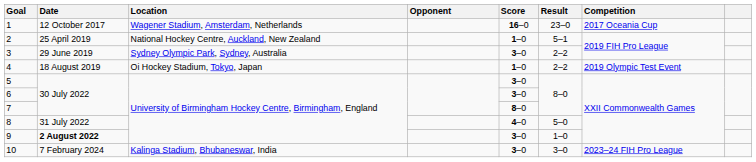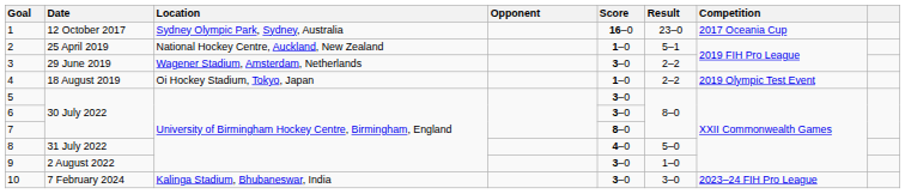 <table class="wikitable sortable" style="font-size:90%" width=97%>
 <tr>
 <th style="width: 25px; text-align: left">Goal</th>
 <th style="width: 100px; text-align: left">Date</th>
 <th style="width: 320px; text-align: left">Location</th>
 <th style="width: 100px; text-align: left">Opponent</th>
 <th style="width: 30px; text-align: left">Score</th>
 <th style="width: 30px; text-align: left">Result</th>
 <th style="width: 160px; text-align: left">Competition</th>
 <th style="width: 25px; text-align: left"></th>
 </tr>
 <tr>
 <td>1</td>
 <td>12 October 2017</td>
-<td><a href='#'>Wagener Stadium</a>, <a href='#'>Amsterdam</a>, Netherlands</td>
+<td><a href='#'>Sydney Olympic Park</a>, <a href='#'>Sydney</a>, Australia</td>
 <td></td>
 <td align="center"><strong>16</strong>–0</td>
 <td align="center">23–0</td>
 <td><a href='#'>2017 Oceania Cup</a></td>
 <td></td>
 </tr>
 <tr>
 <td>2</td>
 <td>25 April 2019</td>
 <td>National Hockey Centre, <a href='#'>Auckland</a>, New Zealand</td>
 <td></td>
 <td align="center"><strong>1</strong>–0</td>
 <td align="center">5–1</td>
 <td rowspan=2><a href='#'>2019 FIH Pro League</a></td>
 <td></td>
 </tr>
 <tr>
 <td>3</td>
 <td>29 June 2019</td>
-<td><a href='#'>Sydney Olympic Park</a>, <a href='#'>Sydney</a>, Australia</td>
+<td><a href='#'>Wagener Stadium</a>, <a href='#'>Amsterdam</a>, Netherlands</td>
 <td></td>
 <td align="center"><strong>3</strong>–0</td>
 <td align="center">2–2</td>
 <td></td>
 </tr>
 <tr>
 <td>4</td>
 <td>18 August 2019</td>
 <td>Oi Hockey Stadium, <a href='#'>Tokyo</a>, Japan</td>
 <td></td>
 <td align="center"><strong>1</strong>–0</td>
 <td align="center">2–2</td>
 <td><a href='#'>2019 Olympic Test Event</a></td>
 <td></td>
 </tr>
 <tr>
 <td>5</td>
 <td rowspan=3>30 July 2022</td>
 <td rowspan=5><a href='#'>University of Birmingham Hockey Centre</a>, <a href='#'>Birmingham</a>, England</td>
 <td rowspan=3></td>
 <td align="center"><strong>3</strong>–0</td>
 <td rowspan=3; align="center">8–0</td>
 <td rowspan=5><a href='#'>XXII Commonwealth Games</a></td>
 <td rowspan=3></td>
 </tr>
 <tr>
 <td>6</td>
 <td align="center"><strong>3</strong>–0</td>
 </tr>
 <tr>
 <td>7</td>
 <td align="center"><strong>8</strong>–0</td>
 </tr>
 <tr>
 <td>8</td>
 <td>31 July 2022</td>
 <td></td>
 <td align="center"><strong>4</strong>–0</td>
 <td align="center">5–0</td>
 <td></td>
 </tr>
 <tr>
 <td>9</td>
-<td><strong>2 August 2022</strong></td>
+<td>2 August 2022</td>
 <td></td>
 <td align="center"><strong>3</strong>–0</td>
 <td align="center">1–0</td>
 <td></td>
 </tr>
 <tr>
 <td>10</td>
 <td>7 February 2024</td>
 <td><a href='#'>Kalinga Stadium</a>, <a href='#'>Bhubaneswar</a>, India</td>
 <td></td>
 <td align="center"><strong>3</strong>–0</td>
 <td align="center">3–0</td>
 <td><a href='#'>2023–24 FIH Pro League</a></td>
 <td></td>
 </tr>
 </table>
